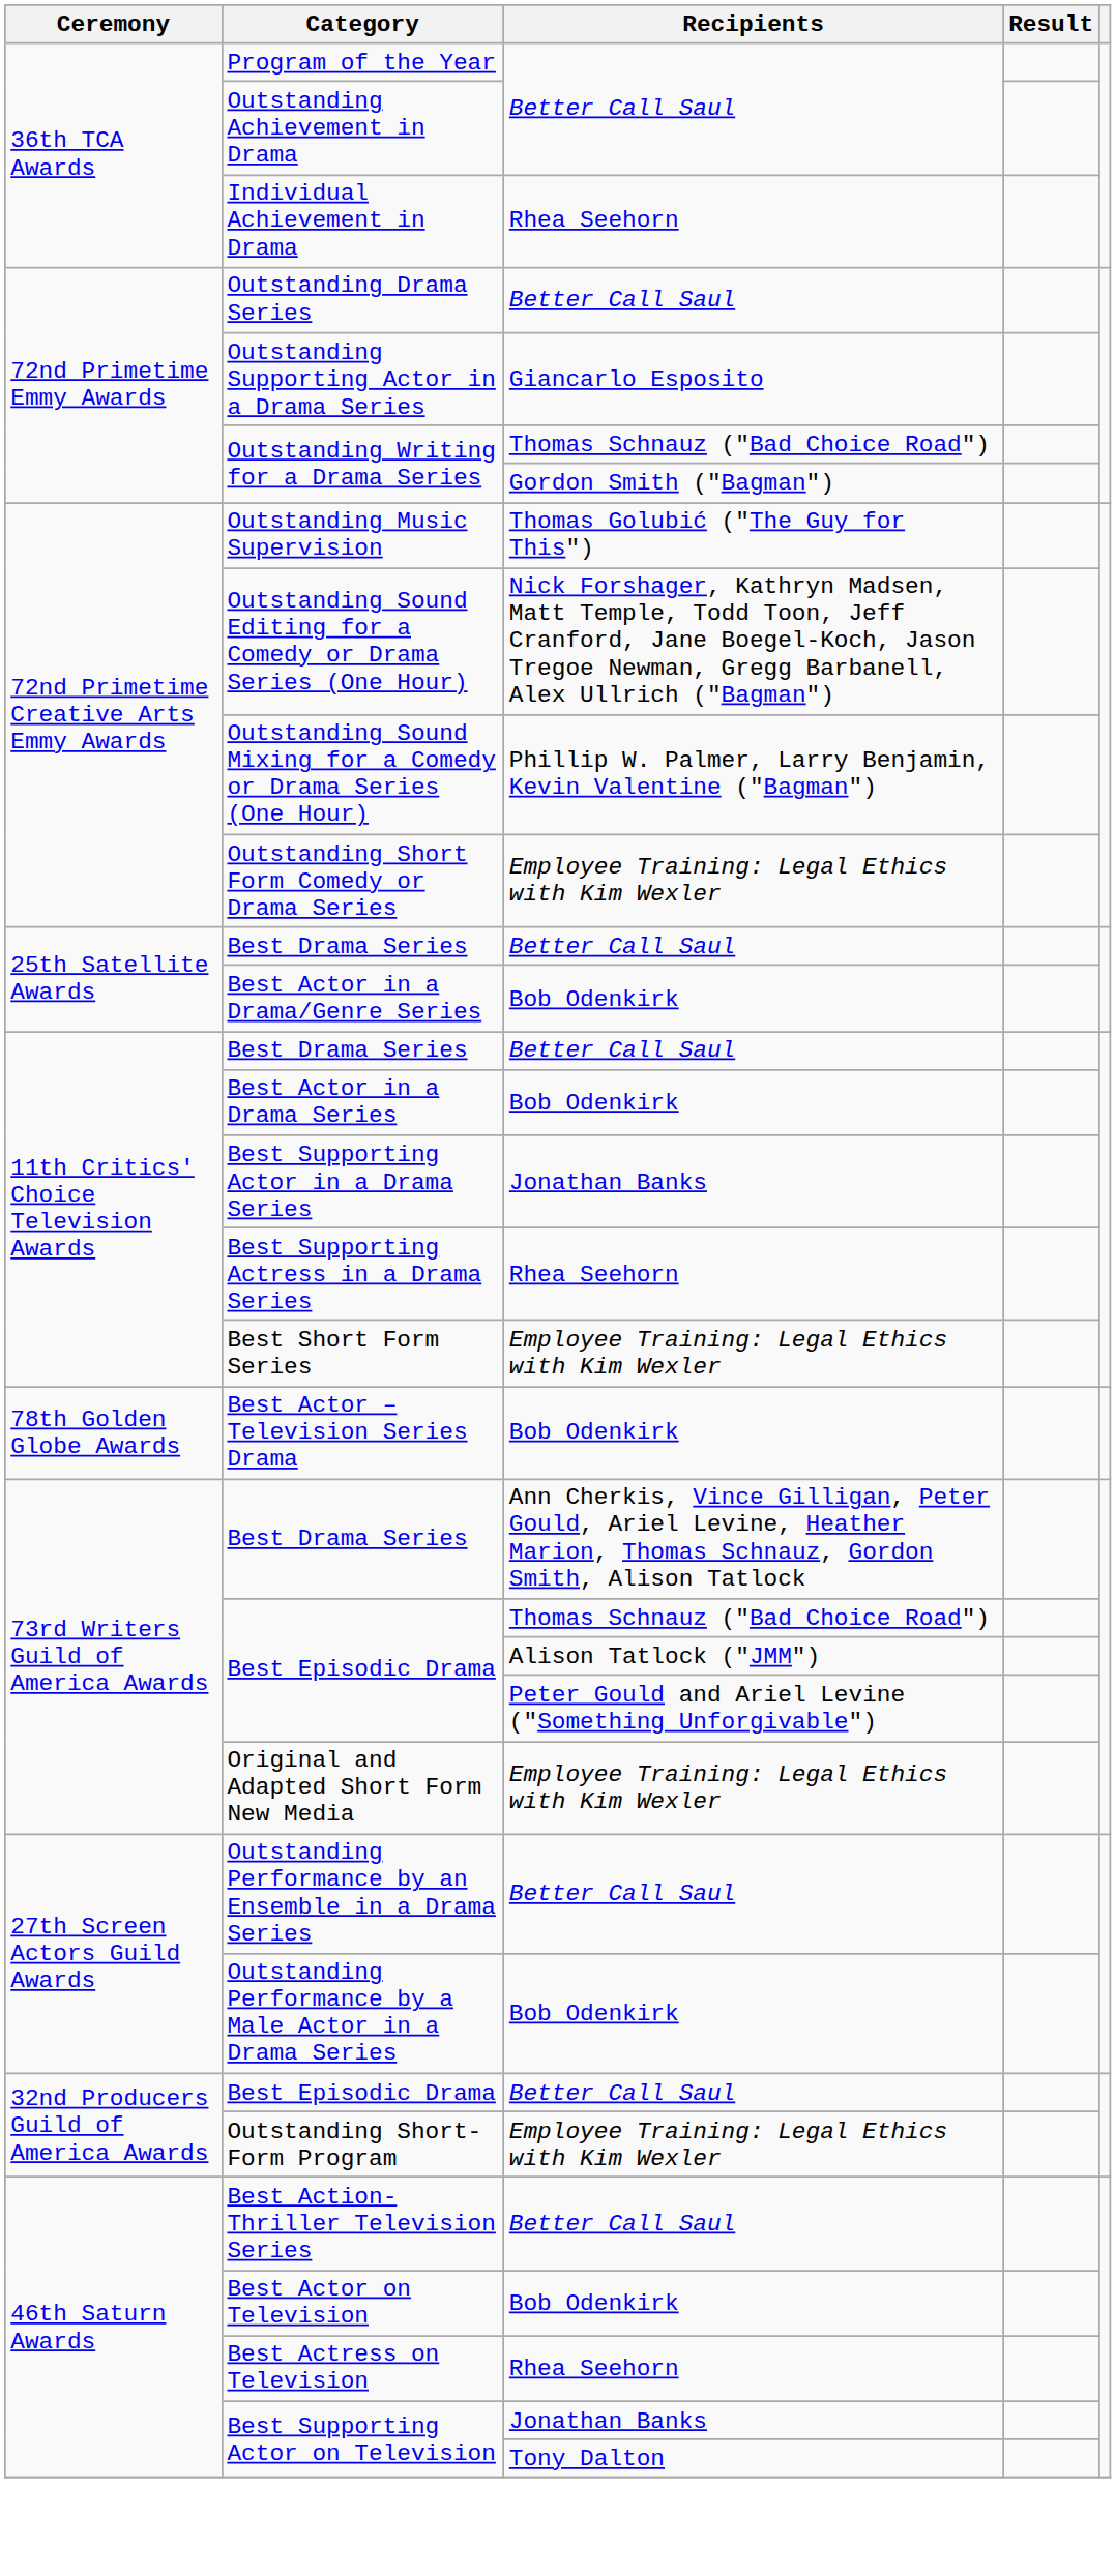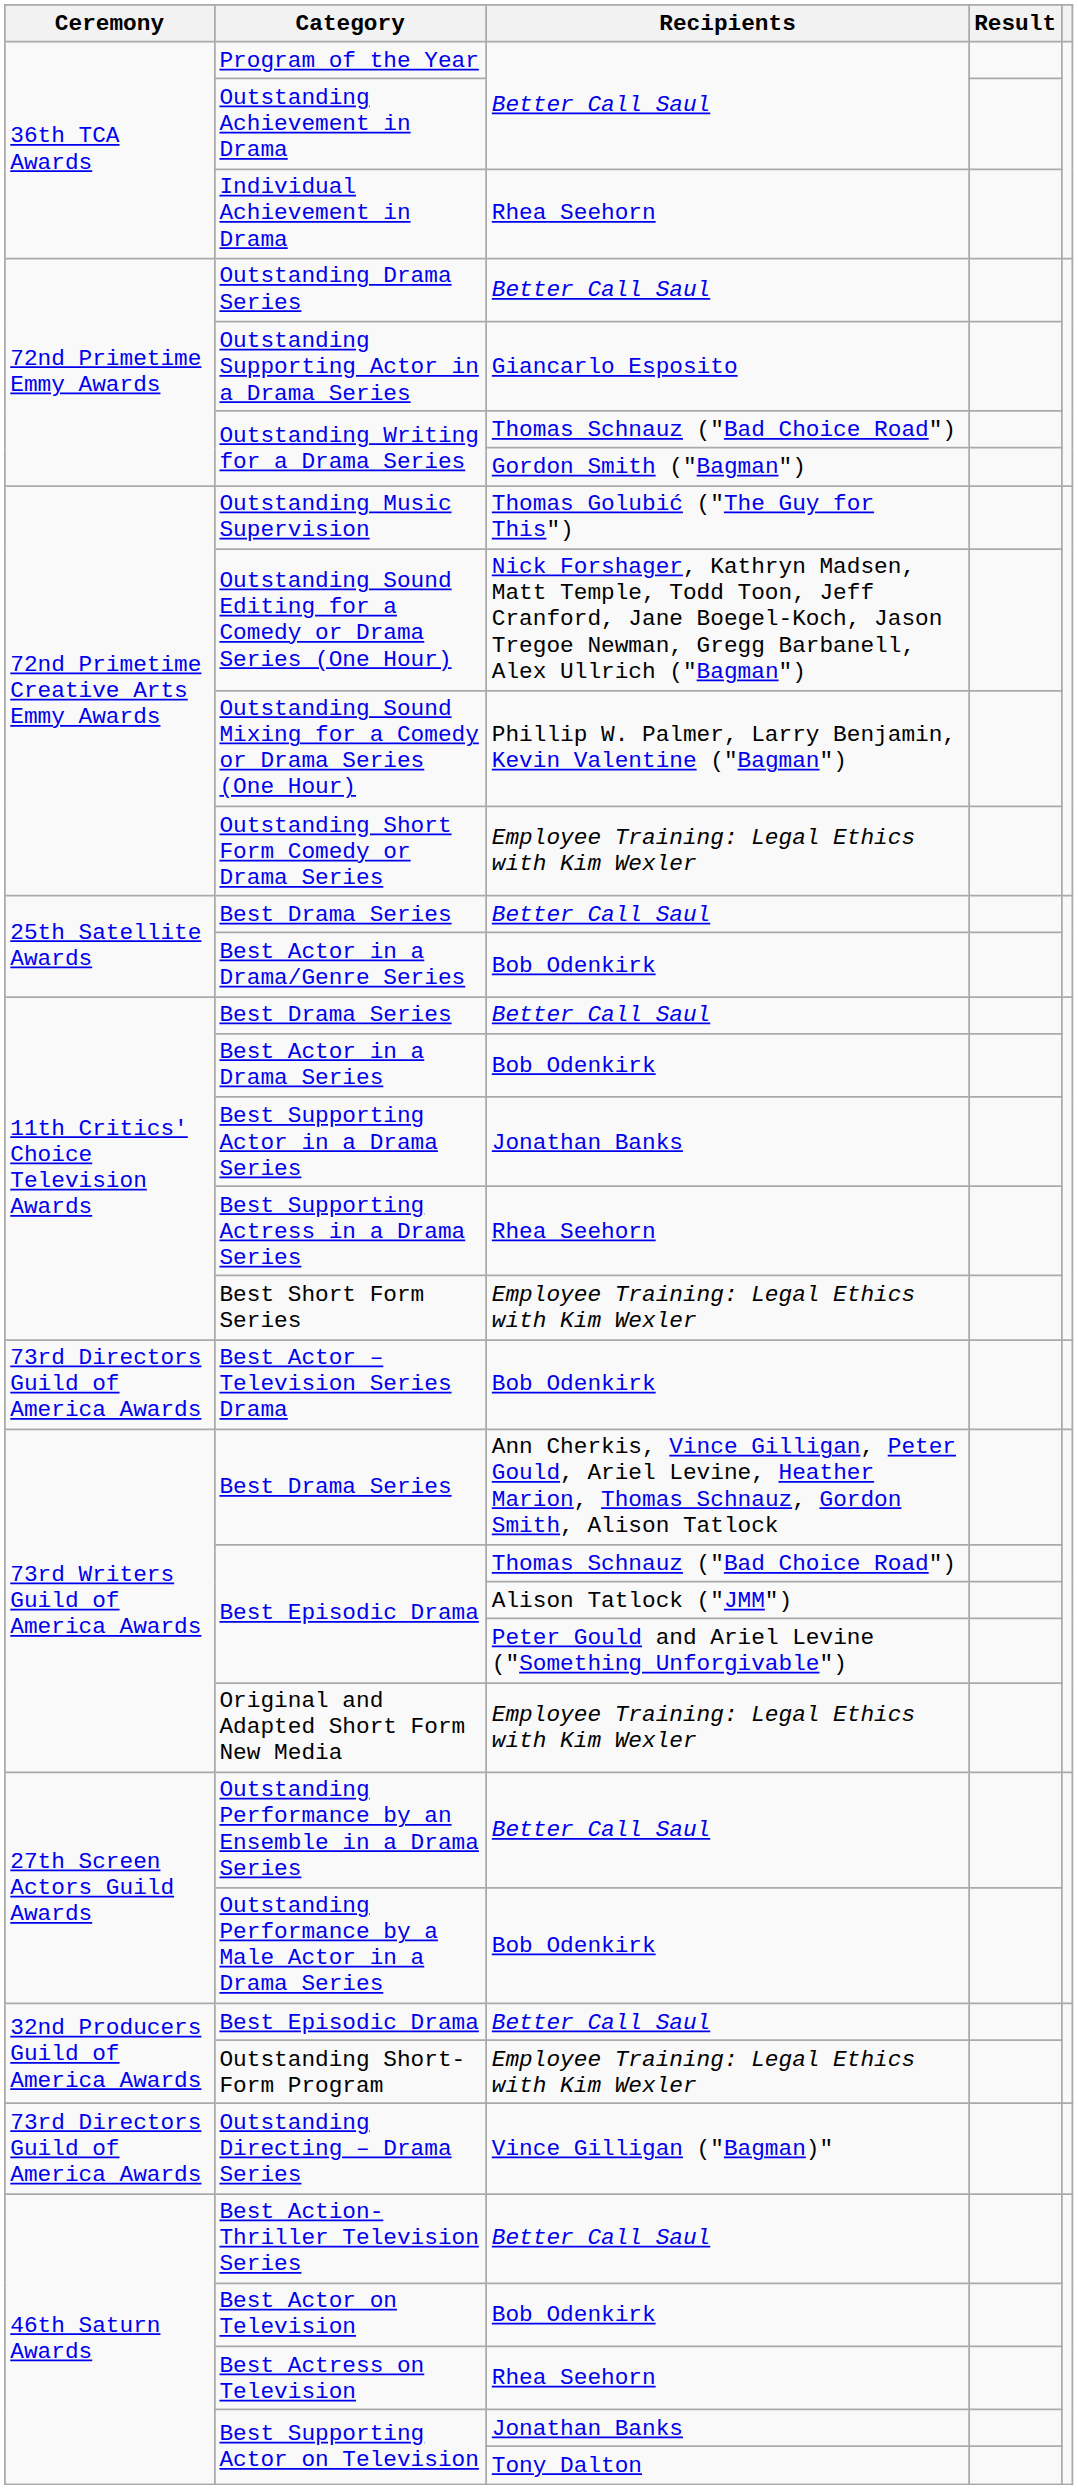 <table class="wikitable sortable">
 <tr>
 <th align="left">Ceremony</th>
 <th align="left">Category</th>
 <th align="left">Recipients</th>
 <th align="left">Result</th>
 <th align="left"></th>
 </tr>
 <tr>
 <td rowspan="3"><a href='#'>36th TCA Awards</a></td>
 <td><a href='#'>Program of the Year</a></td>
 <td rowspan="2"><em><a href='#'>Better Call Saul</a></em></td>
 <td></td>
 <td align="center" rowspan="3"></td>
 </tr>
 <tr>
 <td><a href='#'>Outstanding Achievement in Drama</a></td>
 <td></td>
 </tr>
 <tr>
 <td><a href='#'>Individual Achievement in Drama</a></td>
 <td><a href='#'>Rhea Seehorn</a></td>
 <td></td>
 </tr>
 <tr>
 <td rowspan="4"><a href='#'>72nd Primetime Emmy Awards</a></td>
 <td><a href='#'>Outstanding Drama Series</a></td>
 <td><em><a href='#'>Better Call Saul</a></em></td>
 <td></td>
 <td align="center" rowspan="4"></td>
 </tr>
 <tr>
 <td><a href='#'>Outstanding Supporting Actor in a Drama Series</a></td>
 <td><a href='#'>Giancarlo Esposito</a></td>
 <td></td>
 </tr>
 <tr>
 <td rowspan="2"><a href='#'>Outstanding Writing for a Drama Series</a></td>
 <td><a href='#'>Thomas Schnauz</a> ("<a href='#'>Bad Choice Road</a>")</td>
 <td></td>
 </tr>
 <tr>
 <td><a href='#'>Gordon Smith</a> ("<a href='#'>Bagman</a>")</td>
 <td></td>
 </tr>
 <tr>
 <td rowspan="4"><a href='#'>72nd Primetime Creative Arts Emmy Awards</a></td>
 <td><a href='#'>Outstanding Music Supervision</a></td>
 <td><a href='#'>Thomas Golubić</a> ("<a href='#'>The Guy for This</a>")</td>
 <td></td>
 <td align="center" rowspan="4"></td>
 </tr>
 <tr>
 <td><a href='#'>Outstanding Sound Editing for a Comedy or Drama Series (One Hour)</a></td>
 <td><a href='#'>Nick Forshager</a>, Kathryn Madsen, Matt Temple, Todd Toon, Jeff Cranford, Jane Boegel-Koch, Jason Tregoe Newman, Gregg Barbanell, Alex Ullrich ("<a href='#'>Bagman</a>")</td>
 <td></td>
 </tr>
 <tr>
 <td><a href='#'>Outstanding Sound Mixing for a Comedy or Drama Series (One Hour)</a></td>
 <td>Phillip W. Palmer, Larry Benjamin, <a href='#'>Kevin Valentine</a> ("<a href='#'>Bagman</a>")</td>
 <td></td>
 </tr>
 <tr>
 <td><a href='#'>Outstanding Short Form Comedy or Drama Series</a></td>
 <td><em>Employee Training: Legal Ethics with Kim Wexler</em></td>
 <td></td>
 </tr>
 <tr>
 <td rowspan="2"><a href='#'>25th Satellite Awards</a></td>
 <td><a href='#'>Best Drama Series</a></td>
 <td><em><a href='#'>Better Call Saul</a></em></td>
 <td></td>
 <td align="center" rowspan="2"></td>
 </tr>
 <tr>
 <td><a href='#'>Best Actor in a Drama/Genre Series</a></td>
 <td><a href='#'>Bob Odenkirk</a></td>
 <td></td>
 </tr>
 <tr>
 <td rowspan="5"><a href='#'>11th Critics' Choice Television Awards</a></td>
 <td><a href='#'>Best Drama Series</a></td>
 <td><em><a href='#'>Better Call Saul</a></em></td>
 <td></td>
 <td align="center" rowspan="5"></td>
 </tr>
 <tr>
 <td><a href='#'>Best Actor in a Drama Series</a></td>
 <td><a href='#'>Bob Odenkirk</a></td>
 <td></td>
 </tr>
 <tr>
 <td><a href='#'>Best Supporting Actor in a Drama Series</a></td>
 <td><a href='#'>Jonathan Banks</a></td>
 <td></td>
 </tr>
 <tr>
 <td><a href='#'>Best Supporting Actress in a Drama Series</a></td>
 <td><a href='#'>Rhea Seehorn</a></td>
 <td></td>
 </tr>
 <tr>
 <td>Best Short Form Series</td>
 <td><em>Employee Training: Legal Ethics with Kim Wexler</em></td>
 <td></td>
 </tr>
 <tr>
-<td><a href='#'>78th Golden Globe Awards</a></td>
+<td><a href='#'>73rd Directors Guild of America Awards</a></td>
 <td><a href='#'>Best Actor – Television Series Drama</a></td>
 <td><a href='#'>Bob Odenkirk</a></td>
 <td></td>
 <td align="center"></td>
 </tr>
 <tr>
 <td rowspan="5"><a href='#'>73rd Writers Guild of America Awards</a></td>
 <td><a href='#'>Best Drama Series</a></td>
 <td>Ann Cherkis, <a href='#'>Vince Gilligan</a>, <a href='#'>Peter Gould</a>, Ariel Levine, <a href='#'>Heather Marion</a>, <a href='#'>Thomas Schnauz</a>, <a href='#'>Gordon Smith</a>, Alison Tatlock</td>
 <td></td>
 <td align="center" rowspan="5"></td>
 </tr>
 <tr>
 <td rowspan="3"><a href='#'>Best Episodic Drama</a></td>
 <td><a href='#'>Thomas Schnauz</a> ("<a href='#'>Bad Choice Road</a>")</td>
 <td></td>
 </tr>
 <tr>
 <td>Alison Tatlock ("<a href='#'>JMM</a>")</td>
 <td></td>
 </tr>
 <tr>
 <td><a href='#'>Peter Gould</a> and Ariel Levine ("<a href='#'>Something Unforgivable</a>")</td>
 <td></td>
 </tr>
 <tr>
 <td>Original and Adapted Short Form New Media</td>
 <td><em>Employee Training: Legal Ethics with Kim Wexler</em></td>
 <td></td>
 </tr>
 <tr>
 <td rowspan="2"><a href='#'>27th Screen Actors Guild Awards</a></td>
 <td><a href='#'>Outstanding Performance by an Ensemble in a Drama Series</a></td>
 <td><em><a href='#'>Better Call Saul</a></em></td>
 <td></td>
 <td align="center" rowspan="2"></td>
 </tr>
 <tr>
 <td><a href='#'>Outstanding Performance by a Male Actor in a Drama Series</a></td>
 <td><a href='#'>Bob Odenkirk</a></td>
 <td></td>
 </tr>
 <tr>
 <td rowspan="2"><a href='#'>32nd Producers Guild of America Awards</a></td>
 <td><a href='#'>Best Episodic Drama</a></td>
 <td><em><a href='#'>Better Call Saul</a></em></td>
 <td></td>
 <td align="center" rowspan="2"></td>
 </tr>
 <tr>
 <td>Outstanding Short-Form Program</td>
 <td><em>Employee Training: Legal Ethics with Kim Wexler</em></td>
 <td></td>
 </tr>
 <tr>
+<td><a href='#'>73rd Directors Guild of America Awards</a></td>
+<td><a href='#'>Outstanding Directing – Drama Series</a></td>
+<td><a href='#'>Vince Gilligan</a> ("<a href='#'>Bagman</a>)"</td>
+<td></td>
+<td align="center"></td>
+</tr>
+<tr>
 <td rowspan=5><a href='#'>46th Saturn Awards</a></td>
 <td><a href='#'>Best Action-Thriller Television Series</a></td>
 <td><em><a href='#'>Better Call Saul</a></em></td>
 <td></td>
 <td align="center" rowspan=5></td>
 </tr>
 <tr>
 <td><a href='#'>Best Actor on Television</a></td>
 <td data-sort-value="Odenkirk"><a href='#'>Bob Odenkirk</a></td>
 <td></td>
 </tr>
 <tr>
 <td><a href='#'>Best Actress on Television</a></td>
 <td data-sort-value="Seehorn"><a href='#'>Rhea Seehorn</a></td>
 <td></td>
 </tr>
 <tr>
 <td rowspan=2><a href='#'>Best Supporting Actor on Television</a></td>
 <td data-sort-value="Banks"><a href='#'>Jonathan Banks</a></td>
 <td></td>
 </tr>
 <tr>
 <td data-sort-value="Dalton"><a href='#'>Tony Dalton</a></td>
 <td></td>
 </tr>
 <tr>
 </tr>
 </table>
